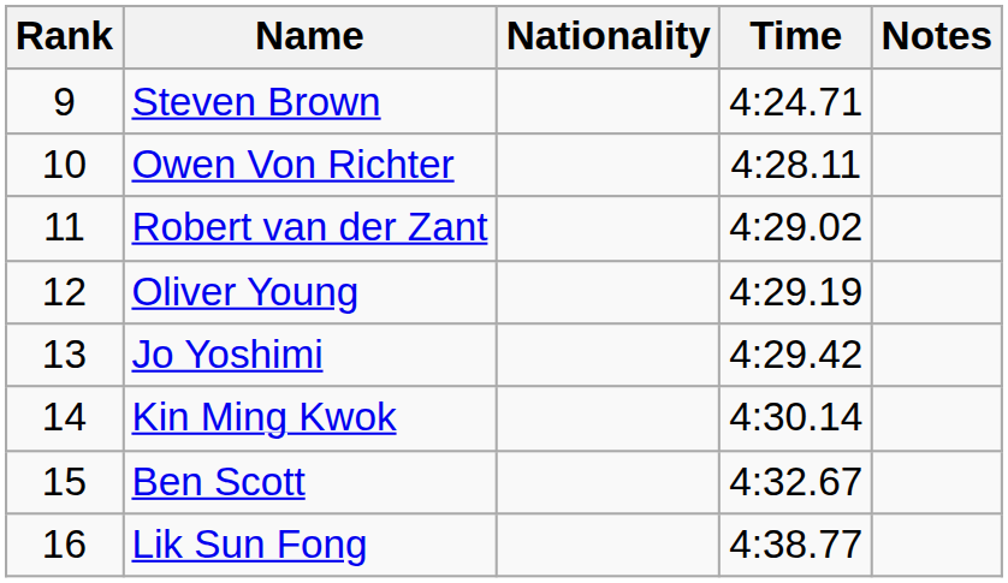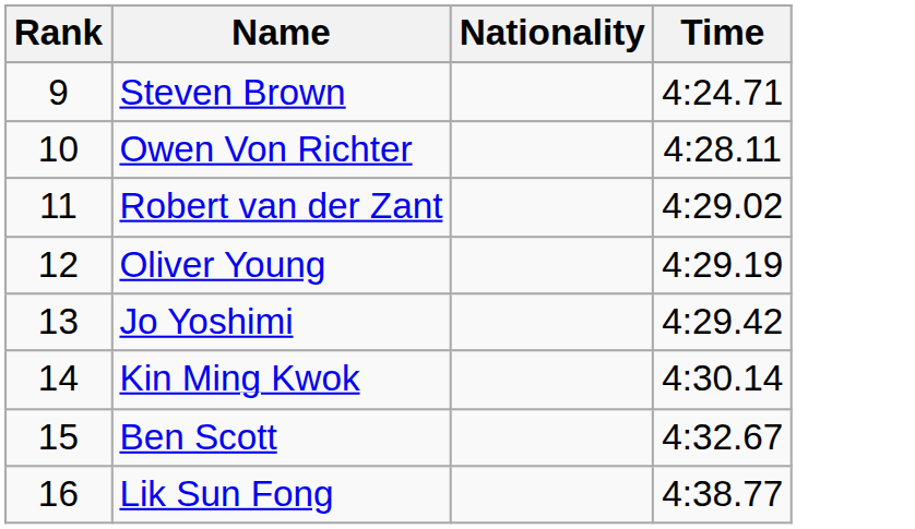 <table class="wikitable sortable" style="text-align:center">
 <tr>
 <th>Rank</th>
 <th>Name</th>
 <th>Nationality</th>
 <th>Time</th>
-<th>Notes</th>
 </tr>
 <tr>
 <td>9</td>
 <td align=left><a href='#'>Steven Brown</a></td>
 <td align=left></td>
 <td>4:24.71</td>
-<td></td>
 </tr>
 <tr>
 <td>10</td>
 <td align=left><a href='#'>Owen Von Richter</a></td>
 <td align=left></td>
 <td>4:28.11</td>
-<td></td>
 </tr>
 <tr>
 <td>11</td>
 <td align=left><a href='#'>Robert van der Zant</a></td>
 <td align=left></td>
 <td>4:29.02</td>
-<td></td>
 </tr>
 <tr>
 <td>12</td>
 <td align=left><a href='#'>Oliver Young</a></td>
 <td align=left></td>
 <td>4:29.19</td>
-<td></td>
 </tr>
 <tr>
 <td>13</td>
 <td align=left><a href='#'>Jo Yoshimi</a></td>
 <td align=left></td>
 <td>4:29.42</td>
-<td></td>
 </tr>
 <tr>
 <td>14</td>
 <td align=left><a href='#'>Kin Ming Kwok</a></td>
 <td align=left></td>
 <td>4:30.14</td>
-<td></td>
 </tr>
 <tr>
 <td>15</td>
 <td align=left><a href='#'>Ben Scott</a></td>
 <td align=left></td>
 <td>4:32.67</td>
-<td></td>
 </tr>
 <tr>
 <td>16</td>
 <td align=left><a href='#'>Lik Sun Fong</a></td>
 <td align=left></td>
 <td>4:38.77</td>
-<td></td>
 </tr>
 </table>
